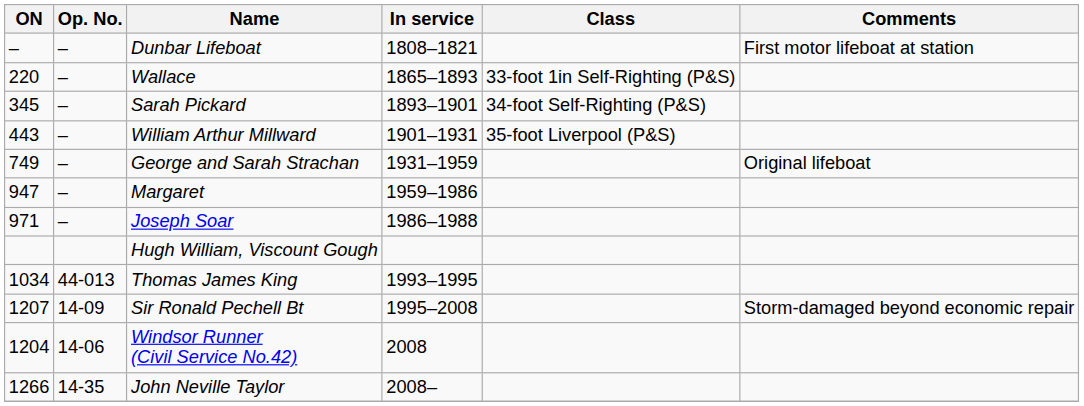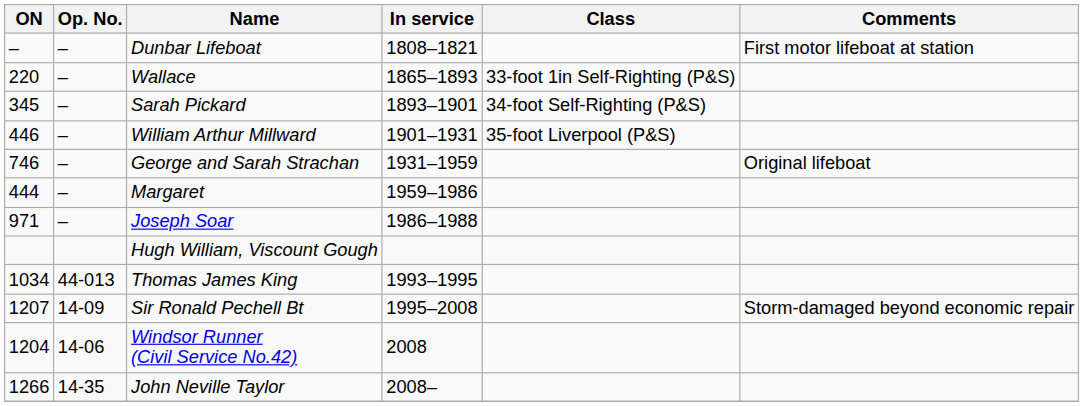 <table class="wikitable">
 <tr>
 <th>ON</th>
 <th>Op. No.</th>
 <th>Name</th>
 <th>In service</th>
 <th>Class</th>
 <th>Comments</th>
 </tr>
 <tr>
 <td>–</td>
 <td>–</td>
 <td><em>Dunbar Lifeboat</em></td>
 <td>1808–1821</td>
 <td></td>
 <td>First motor lifeboat at station</td>
 </tr>
 <tr>
 <td>220</td>
 <td>–</td>
 <td><em>Wallace</em></td>
 <td>1865–1893</td>
 <td>33-foot 1in Self-Righting (P&S)</td>
 <td></td>
 </tr>
 <tr>
 <td>345</td>
 <td>–</td>
 <td><em>Sarah Pickard</em></td>
 <td>1893–1901</td>
 <td>34-foot Self-Righting (P&S)</td>
 <td></td>
 </tr>
 <tr>
-<td>443</td>
+<td>446</td>
 <td>–</td>
 <td><em>William Arthur Millward</em></td>
 <td>1901–1931</td>
 <td>35-foot Liverpool (P&S)</td>
 <td></td>
 </tr>
 <tr>
-<td>749</td>
+<td>746</td>
 <td>–</td>
 <td><em>George and Sarah Strachan</em></td>
 <td>1931–1959</td>
 <td></td>
 <td>Original lifeboat</td>
 </tr>
 <tr>
-<td>947</td>
+<td>444</td>
 <td>–</td>
 <td><em>Margaret</em></td>
 <td>1959–1986</td>
 <td></td>
 <td></td>
 </tr>
 <tr>
 <td>971</td>
 <td>–</td>
 <td><a href='#'><em>Joseph Soar<br></em></a></td>
 <td>1986–1988</td>
 <td></td>
 <td></td>
 </tr>
 <tr>
 <td></td>
 <td></td>
 <td><em>Hugh William, Viscount Gough</em></td>
 <td></td>
 <td></td>
 <td></td>
 </tr>
 <tr>
 <td>1034</td>
 <td>44-013</td>
 <td><em>Thomas James King</em></td>
 <td>1993–1995</td>
 <td></td>
 <td></td>
 </tr>
 <tr>
 <td>1207</td>
 <td>14-09</td>
 <td><em>Sir Ronald Pechell Bt</em></td>
 <td>1995–2008</td>
 <td></td>
 <td>Storm-damaged beyond economic repair</td>
 </tr>
 <tr>
 <td>1204</td>
 <td>14-06</td>
 <td><a href='#'><em>Windsor Runner<br>(Civil Service No.42)</em></a></td>
 <td>2008</td>
 <td></td>
 <td></td>
 </tr>
 <tr>
 <td>1266</td>
 <td>14-35</td>
 <td><em>John Neville Taylor</em></td>
 <td>2008–</td>
 <td></td>
 <td></td>
 </tr>
 <tr>
 </tr>
 </table>
